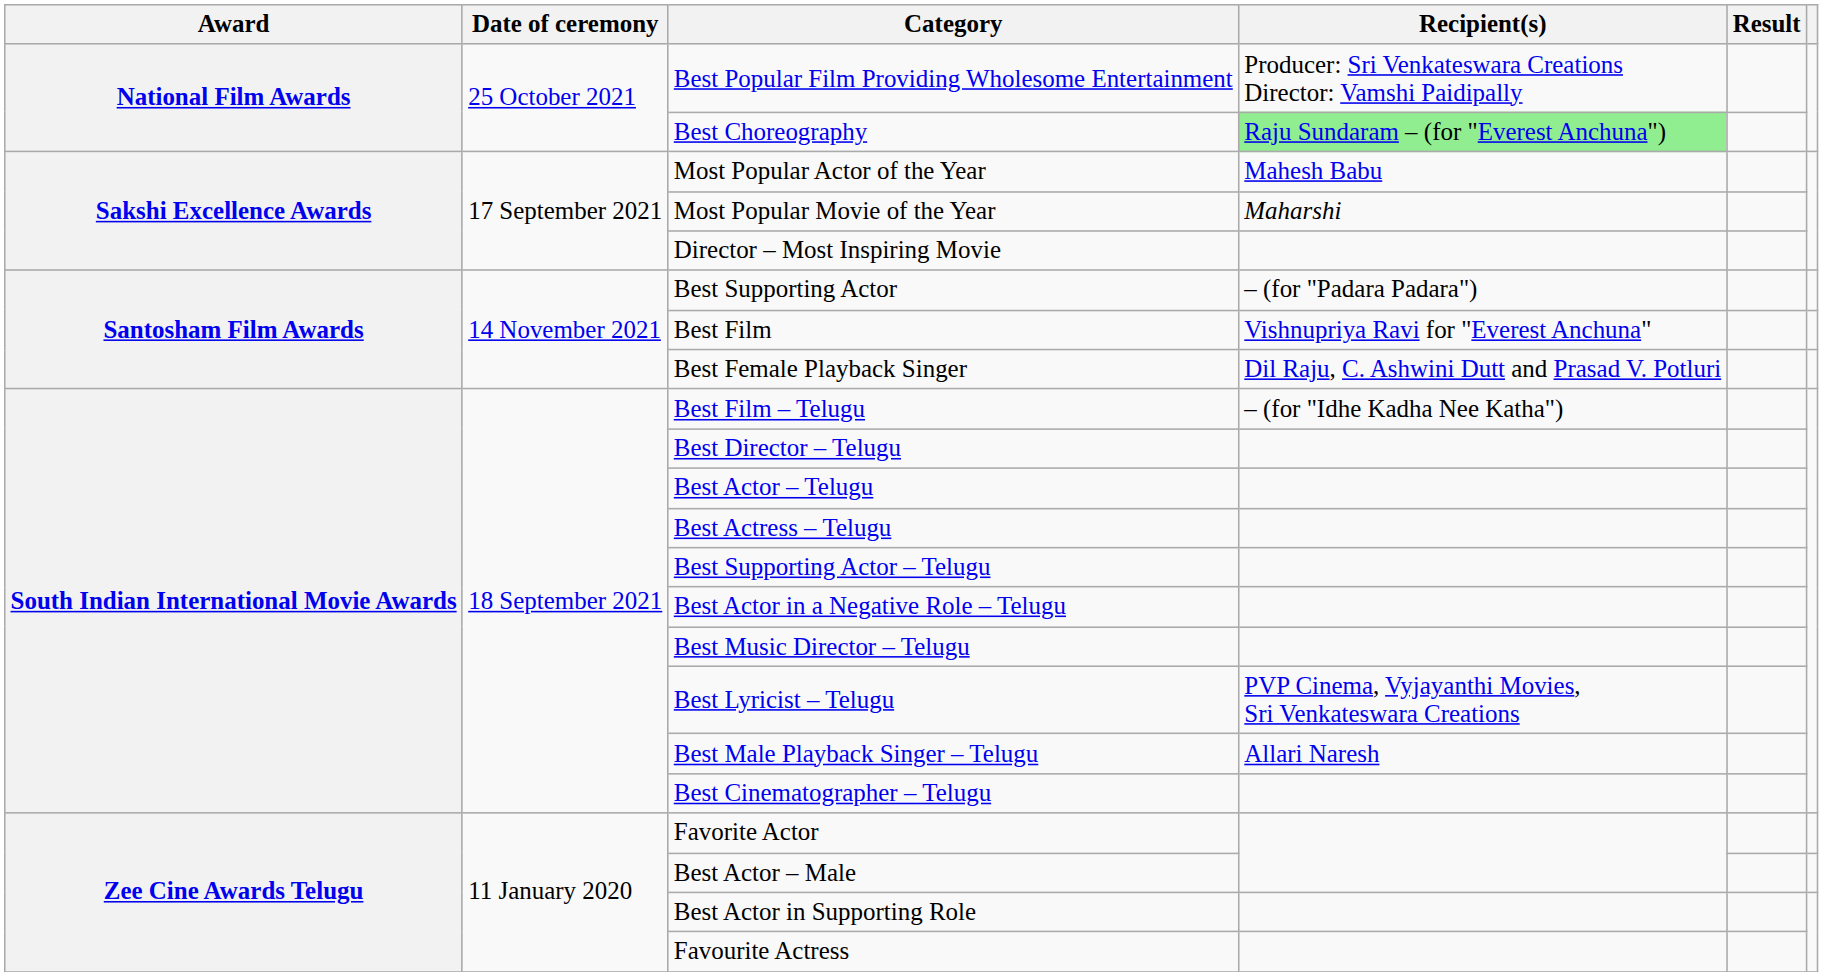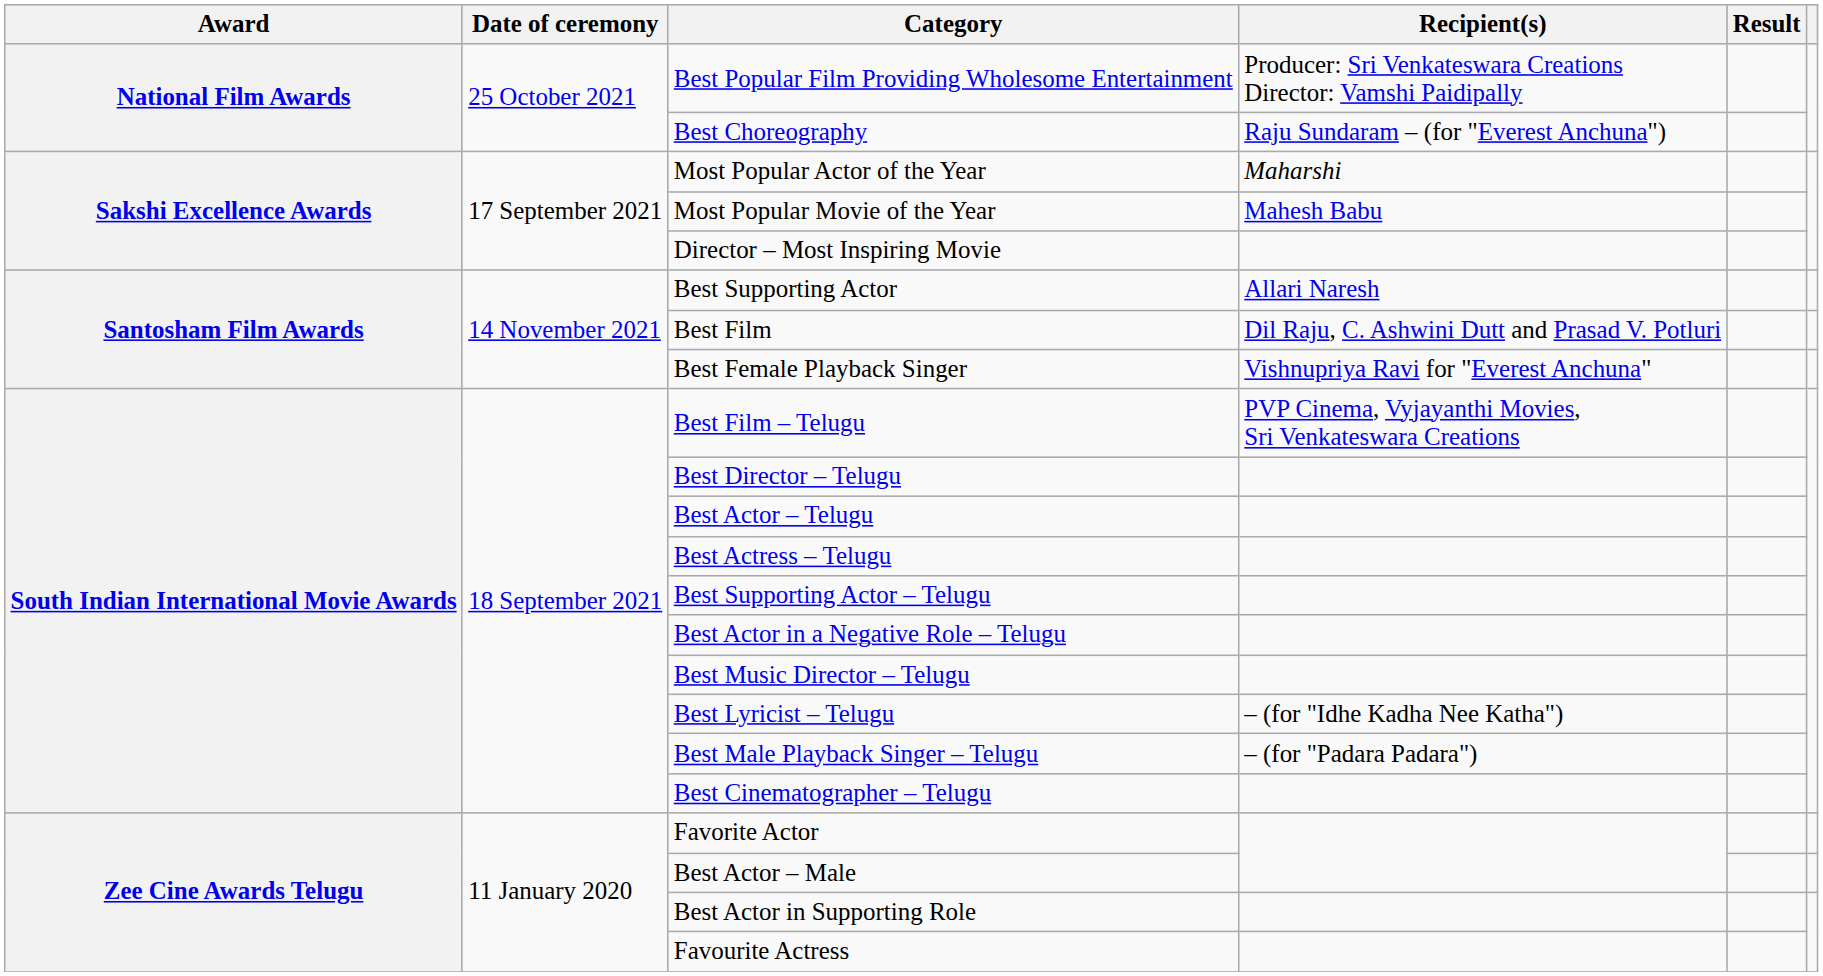 <table class="wikitable plainrowheaders sortable">
 <tr>
 <th scope="col">Award</th>
 <th scope="col">Date of ceremony</th>
 <th scope="col">Category</th>
 <th scope="col">Recipient(s)</th>
 <th scope="col">Result</th>
 <th scope="col" class="unsortable"></th>
 </tr>
 <tr>
 <th scope="row" rowspan="2"><a href='#'>National Film Awards</a></th>
 <td rowspan="2"><a href='#'>25 October 2021</a></td>
 <td><a href='#'>Best Popular Film Providing Wholesome Entertainment</a></td>
 <td>Producer: <a href='#'>Sri Venkateswara Creations</a><br>Director: <a href='#'>Vamshi Paidipally</a></td>
 <td></td>
 <td style="text-align:center;" rowspan="2"></td>
 </tr>
 <tr>
 <td><a href='#'>Best Choreography</a></td>
-<td style="background: lightgreen;"><a href='#'>Raju Sundaram</a> – (for "<a href='#'>Everest Anchuna</a>")</td>
+<td><a href='#'>Raju Sundaram</a> – (for "<a href='#'>Everest Anchuna</a>")</td>
 <td></td>
 </tr>
 <tr>
 <th scope="row" rowspan="3"><a href='#'>Sakshi Excellence Awards</a></th>
 <td rowspan="3">17 September 2021</td>
 <td>Most Popular Actor of the Year</td>
-<td><a href='#'>Mahesh Babu</a></td>
+<td><em>Maharshi</em></td>
 <td></td>
 <td rowspan="3"></td>
 </tr>
 <tr>
 <td>Most Popular Movie of the Year</td>
-<td><em>Maharshi</em></td>
+<td><a href='#'>Mahesh Babu</a></td>
 <td></td>
 </tr>
 <tr>
 <td>Director – Most Inspiring Movie</td>
 <td></td>
 <td></td>
 </tr>
 <tr>
 <th rowspan="3" scope="row"><a href='#'>Santosham Film Awards</a></th>
 <td rowspan="3"><a href='#'>14 November 2021</a></td>
 <td>Best Supporting Actor</td>
-<td> – (for "Padara Padara")</td>
+<td><a href='#'>Allari Naresh</a></td>
 <td></td>
 <td></td>
 </tr>
 <tr>
 <td>Best Film</td>
-<td><a href='#'>Vishnupriya Ravi</a> for "<a href='#'>Everest Anchuna</a>"</td>
+<td><a href='#'>Dil Raju</a>, <a href='#'>C. Ashwini Dutt</a> and <a href='#'>Prasad V. Potluri</a></td>
 <td></td>
 <td></td>
 </tr>
 <tr>
 <td>Best Female Playback Singer</td>
-<td><a href='#'>Dil Raju</a>, <a href='#'>C. Ashwini Dutt</a> and <a href='#'>Prasad V. Potluri</a></td>
+<td><a href='#'>Vishnupriya Ravi</a> for "<a href='#'>Everest Anchuna</a>"</td>
 <td></td>
 <td></td>
 </tr>
 <tr>
 <th scope="row" rowspan="10"><a href='#'>South Indian International Movie Awards</a></th>
 <td rowspan="10"><a href='#'>18 September 2021</a></td>
 <td><a href='#'>Best Film – Telugu</a></td>
-<td> – (for "Idhe Kadha Nee Katha")</td>
+<td><a href='#'>PVP Cinema</a>, <a href='#'>Vyjayanthi Movies</a>,<br><a href='#'>Sri Venkateswara Creations</a></td>
 <td></td>
 <td style="text-align:center;" rowspan="10"><br></td>
 </tr>
 <tr>
 <td><a href='#'>Best Director – Telugu</a></td>
 <td></td>
 <td></td>
 </tr>
 <tr>
 <td><a href='#'>Best Actor – Telugu</a></td>
 <td></td>
 <td></td>
 </tr>
 <tr>
 <td><a href='#'>Best Actress – Telugu</a></td>
 <td></td>
 <td></td>
 </tr>
 <tr>
 <td><a href='#'>Best Supporting Actor – Telugu</a></td>
 <td></td>
 <td></td>
 </tr>
 <tr>
 <td><a href='#'>Best Actor in a Negative Role – Telugu</a></td>
 <td></td>
 <td></td>
 </tr>
 <tr>
 <td><a href='#'>Best Music Director – Telugu</a></td>
 <td></td>
 <td></td>
 </tr>
 <tr>
 <td><a href='#'>Best Lyricist – Telugu</a></td>
-<td><a href='#'>PVP Cinema</a>, <a href='#'>Vyjayanthi Movies</a>,<br><a href='#'>Sri Venkateswara Creations</a></td>
+<td> – (for "Idhe Kadha Nee Katha")</td>
 <td></td>
 </tr>
 <tr>
 <td><a href='#'>Best Male Playback Singer – Telugu</a></td>
-<td><a href='#'>Allari Naresh</a></td>
+<td> – (for "Padara Padara")</td>
 <td></td>
 </tr>
 <tr>
 <td><a href='#'>Best Cinematographer – Telugu</a></td>
 <td></td>
 <td></td>
 </tr>
 <tr>
 <th scope="row" rowspan="4"><a href='#'>Zee Cine Awards Telugu</a></th>
 <td rowspan="4">11 January 2020</td>
 <td>Favorite Actor</td>
 <td rowspan="2"></td>
 <td></td>
 <td style="text-align:center;"></td>
 </tr>
 <tr>
 <td>Best Actor – Male</td>
 <td></td>
 <td style="text-align:center;"></td>
 </tr>
 <tr>
 <td>Best Actor in Supporting Role</td>
 <td></td>
 <td></td>
 <td style="text-align:center;" rowspan="2"></td>
 </tr>
 <tr>
 <td>Favourite Actress</td>
 <td></td>
 <td></td>
 </tr>
 </table>
